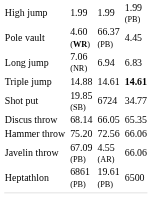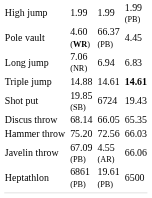 <table>
 <tr>
 <td>High jump<br></td>
 <td></td>
 <td>1.99</td>
 <td></td>
 <td>1.99</td>
 <td></td>
 <td>1.99<br><small>(PB)</small></td>
 </tr>
 <tr>
 <td>Pole vault<br></td>
 <td></td>
 <td>4.60<br><small>(<strong>WR</strong>)</small></td>
 <td></td>
 <td>66.37<br><small>(PB)</small></td>
 <td></td>
 <td>4.45</td>
 </tr>
 <tr>
 <td>Long jump<br></td>
 <td></td>
 <td>7.06<br><small>(NR)</small></td>
 <td></td>
 <td>6.94</td>
 <td></td>
 <td>6.83</td>
 </tr>
 <tr>
 <td>Triple jump<br></td>
 <td></td>
 <td>14.88</td>
 <td></td>
 <td>14.61</td>
 <td></td>
 <td><strong>14.61</strong></td>
 </tr>
 <tr>
 <td>Shot put<br></td>
 <td></td>
 <td>19.85<br><small>(SB)</small></td>
 <td></td>
 <td>6724</td>
 <td></td>
-<td>34.77</td>
+<td>19.43</td>
 </tr>
 <tr>
 <td>Discus throw<br></td>
 <td></td>
 <td>68.14</td>
 <td></td>
 <td>66.05</td>
 <td></td>
 <td>65.35</td>
 </tr>
 <tr>
 <td>Hammer throw<br></td>
 <td></td>
 <td>75.20</td>
 <td></td>
 <td>72.56</td>
 <td></td>
-<td>66.06</td>
+<td>66.03</td>
 </tr>
 <tr>
 <td>Javelin throw<br></td>
 <td></td>
 <td>67.09<br><small>(PB)</small></td>
 <td></td>
 <td>4.55<br><small>(AR)</small></td>
 <td></td>
 <td>66.06</td>
 </tr>
 <tr>
 <td>Heptathlon<br></td>
 <td></td>
 <td>6861<br><small>(PB)</small></td>
 <td></td>
 <td>19.61<br><small>(PB)</small></td>
 <td></td>
 <td>6500</td>
 </tr>
 <tr>
 </tr>
 <tr bgcolor= e8e8e8>
 <td colspan=7></td>
 </tr>
 </table>
